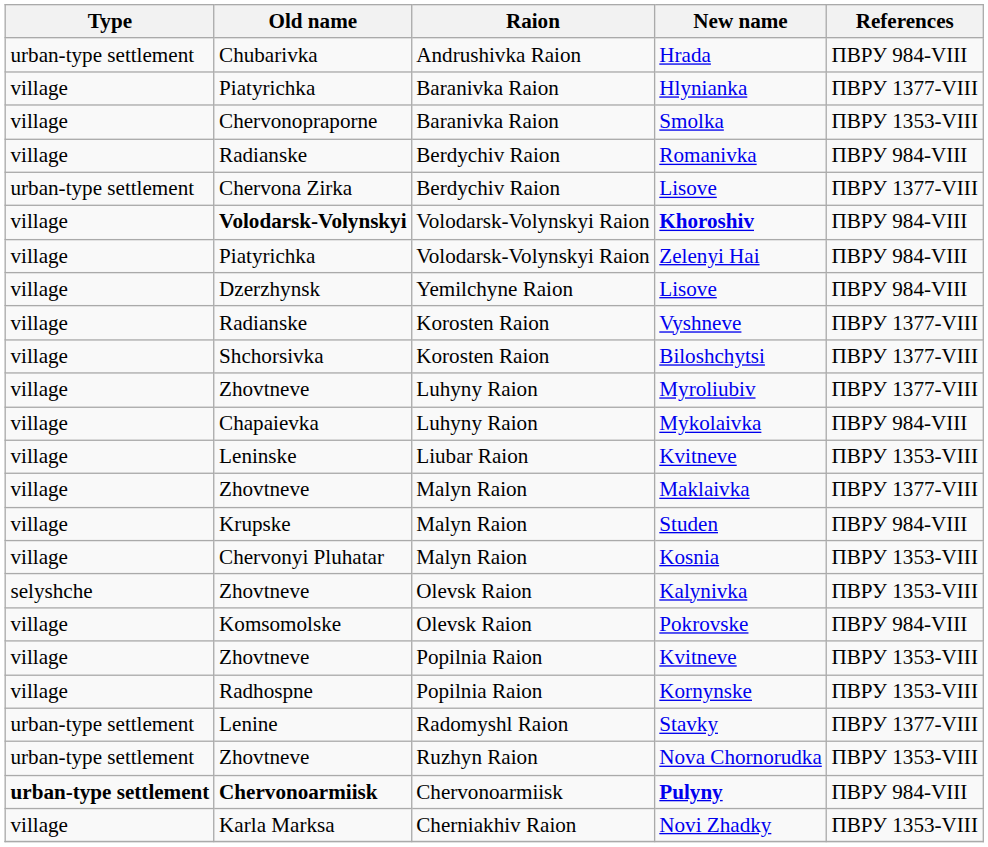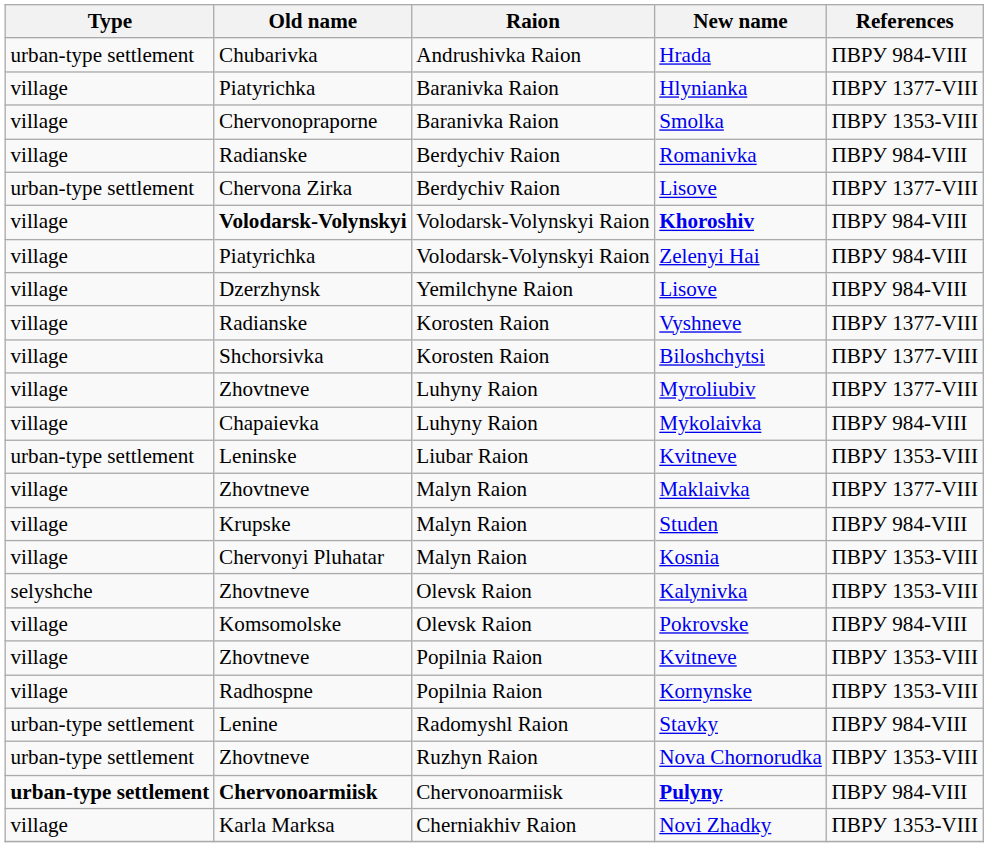 <table class="wikitable sortable" style="margin:auto;">
 <tr>
 <th>Type</th>
 <th>Old name</th>
 <th>Raion</th>
 <th>New name</th>
 <th>References</th>
 </tr>
 <tr>
 <td>urban-type settlement</td>
 <td>Chubarivka</td>
 <td>Andrushivka Raion</td>
 <td><a href='#'>Hrada</a></td>
 <td>ПВРУ 984-VIII</td>
 </tr>
 <tr>
 <td>village</td>
 <td>Piatyrichka</td>
 <td>Baranivka Raion</td>
 <td><a href='#'>Hlynianka</a></td>
 <td>ПВРУ 1377-VIII</td>
 </tr>
 <tr>
 <td>village</td>
 <td>Chervonopraporne</td>
 <td>Baranivka Raion</td>
 <td><a href='#'>Smolka</a></td>
 <td>ПВРУ 1353-VIII</td>
 </tr>
 <tr>
 <td>village</td>
 <td>Radianske</td>
 <td>Berdychiv Raion</td>
 <td><a href='#'>Romanivka</a></td>
 <td>ПВРУ 984-VIII</td>
 </tr>
 <tr>
 <td>urban-type settlement</td>
 <td>Chervona Zirka</td>
 <td>Berdychiv Raion</td>
 <td><a href='#'>Lisove</a></td>
 <td>ПВРУ 1377-VIII</td>
 </tr>
 <tr>
 <td>village</td>
 <td><strong>Volodarsk-Volynskyi</strong></td>
 <td>Volodarsk-Volynskyi Raion</td>
 <td><strong><a href='#'>Khoroshiv</a></strong></td>
 <td>ПВРУ 984-VIII</td>
 </tr>
 <tr>
 <td>village</td>
 <td>Piatyrichka</td>
 <td>Volodarsk-Volynskyi Raion</td>
 <td><a href='#'>Zelenyi Hai</a></td>
 <td>ПВРУ 984-VIII</td>
 </tr>
 <tr>
 <td>village</td>
 <td>Dzerzhynsk</td>
 <td>Yemilchyne Raion</td>
 <td><a href='#'>Lisove</a></td>
 <td>ПВРУ 984-VIII</td>
 </tr>
 <tr>
 <td>village</td>
 <td>Radianske</td>
 <td>Korosten Raion</td>
 <td><a href='#'>Vyshneve</a></td>
 <td>ПВРУ 1377-VIII</td>
 </tr>
 <tr>
 <td>village</td>
 <td>Shchorsivka</td>
 <td>Korosten Raion</td>
 <td><a href='#'>Biloshchytsi</a></td>
 <td>ПВРУ 1377-VIII</td>
 </tr>
 <tr>
 <td>village</td>
 <td>Zhovtneve</td>
 <td>Luhyny Raion</td>
 <td><a href='#'>Myroliubiv</a></td>
 <td>ПВРУ 1377-VIII</td>
 </tr>
 <tr>
 <td>village</td>
 <td>Chapaievka</td>
 <td>Luhyny Raion</td>
 <td><a href='#'>Mykolaivka</a></td>
 <td>ПВРУ 984-VIII</td>
 </tr>
 <tr>
-<td>village</td>
+<td>urban-type settlement</td>
 <td>Leninske</td>
 <td>Liubar Raion</td>
 <td><a href='#'>Kvitneve</a></td>
 <td>ПВРУ 1353-VIII</td>
 </tr>
 <tr>
 <td>village</td>
 <td>Zhovtneve</td>
 <td>Malyn Raion</td>
 <td><a href='#'>Maklaivka</a></td>
 <td>ПВРУ 1377-VIII</td>
 </tr>
 <tr>
 <td>village</td>
 <td>Krupske</td>
 <td>Malyn Raion</td>
 <td><a href='#'>Studen</a></td>
 <td>ПВРУ 984-VIII</td>
 </tr>
 <tr>
 <td>village</td>
 <td>Chervonyi Pluhatar</td>
 <td>Malyn Raion</td>
 <td><a href='#'>Kosnia</a></td>
 <td>ПВРУ 1353-VIII</td>
 </tr>
 <tr>
 <td>selyshche</td>
 <td>Zhovtneve</td>
 <td>Olevsk Raion</td>
 <td><a href='#'>Kalynivka</a></td>
 <td>ПВРУ 1353-VIII</td>
 </tr>
 <tr>
 <td>village</td>
 <td>Komsomolske</td>
 <td>Olevsk Raion</td>
 <td><a href='#'>Pokrovske</a></td>
 <td>ПВРУ 984-VIII</td>
 </tr>
 <tr>
 <td>village</td>
 <td>Zhovtneve</td>
 <td>Popilnia Raion</td>
 <td><a href='#'>Kvitneve</a></td>
 <td>ПВРУ 1353-VIII</td>
 </tr>
 <tr>
 <td>village</td>
 <td>Radhospne</td>
 <td>Popilnia Raion</td>
 <td><a href='#'>Kornynske</a></td>
 <td>ПВРУ 1353-VIII</td>
 </tr>
 <tr>
 <td>urban-type settlement</td>
 <td>Lenine</td>
 <td>Radomyshl Raion</td>
 <td><a href='#'>Stavky</a></td>
-<td>ПВРУ 1377-VIII</td>
+<td>ПВРУ 984-VIII</td>
 </tr>
 <tr>
 <td>urban-type settlement</td>
 <td>Zhovtneve</td>
 <td>Ruzhyn Raion</td>
 <td><a href='#'>Nova Chornorudka</a></td>
 <td>ПВРУ 1353-VIII</td>
 </tr>
 <tr>
 <td><strong>urban-type settlement</strong></td>
 <td><strong>Chervonoarmiisk</strong></td>
 <td>Chervonoarmiisk</td>
 <td><strong><a href='#'>Pulyny</a></strong></td>
 <td>ПВРУ 984-VIII</td>
 </tr>
 <tr>
 <td>village</td>
 <td>Karla Marksa</td>
 <td>Cherniakhiv Raion</td>
 <td><a href='#'>Novi Zhadky</a></td>
 <td>ПВРУ 1353-VIII</td>
 </tr>
 <tr>
 </tr>
 </table>
